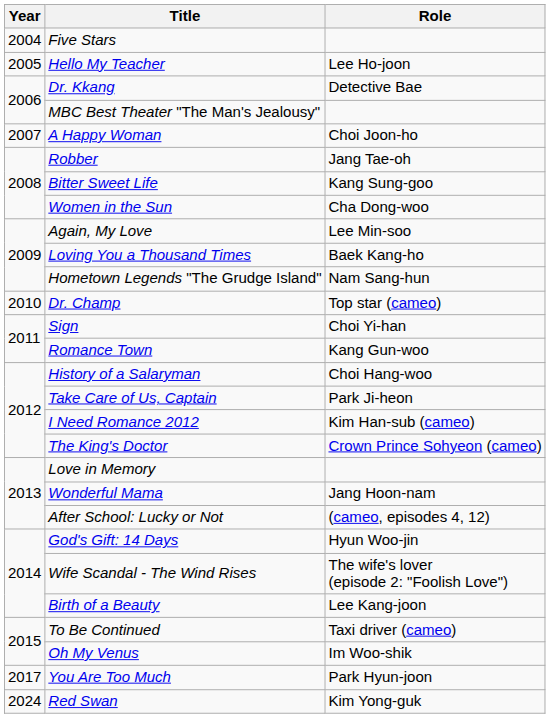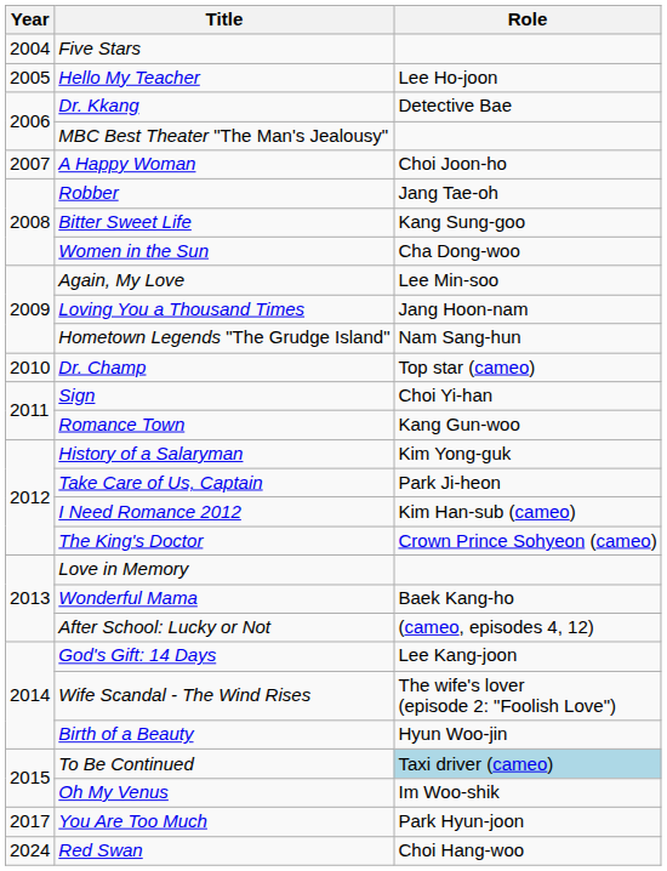 <table class="wikitable plainrowheaders sortable">
 <tr>
 <th>Year</th>
 <th>Title</th>
 <th>Role</th>
 </tr>
 <tr>
 <td>2004</td>
 <td><em>Five Stars</em></td>
 <td></td>
 </tr>
 <tr>
 <td>2005</td>
 <td><em><a href='#'>Hello My Teacher</a></em></td>
 <td>Lee Ho-joon</td>
 </tr>
 <tr>
 <td rowspan=2>2006</td>
 <td><em><a href='#'>Dr. Kkang</a></em></td>
 <td>Detective Bae</td>
 </tr>
 <tr>
 <td><em>MBC Best Theater</em> "The Man's Jealousy"</td>
 <td></td>
 </tr>
 <tr>
 <td>2007</td>
 <td><em><a href='#'>A Happy Woman</a></em></td>
 <td>Choi Joon-ho</td>
 </tr>
 <tr>
 <td rowspan=3>2008</td>
 <td><em><a href='#'>Robber</a></em></td>
 <td>Jang Tae-oh</td>
 </tr>
 <tr>
 <td><em><a href='#'>Bitter Sweet Life</a></em></td>
 <td>Kang Sung-goo</td>
 </tr>
 <tr>
 <td><em><a href='#'>Women in the Sun</a></em></td>
 <td>Cha Dong-woo</td>
 </tr>
 <tr>
 <td rowspan=3>2009</td>
 <td><em>Again, My Love</em> </td>
 <td>Lee Min-soo</td>
 </tr>
 <tr>
 <td><em><a href='#'>Loving You a Thousand Times</a></em></td>
-<td>Baek Kang-ho</td>
+<td>Jang Hoon-nam</td>
 </tr>
 <tr>
 <td><em>Hometown Legends</em> "The Grudge Island"</td>
 <td>Nam Sang-hun</td>
 </tr>
 <tr>
 <td>2010</td>
 <td><em><a href='#'>Dr. Champ</a></em></td>
 <td>Top star (<a href='#'>cameo</a>)</td>
 </tr>
 <tr>
 <td rowspan=2>2011</td>
 <td><em><a href='#'>Sign</a></em></td>
 <td>Choi Yi-han</td>
 </tr>
 <tr>
 <td><em><a href='#'>Romance Town</a></em></td>
 <td>Kang Gun-woo</td>
 </tr>
 <tr>
 <td rowspan=4>2012</td>
 <td><em><a href='#'>History of a Salaryman</a></em></td>
-<td>Choi Hang-woo</td>
+<td>Kim Yong-guk</td>
 </tr>
 <tr>
 <td><em><a href='#'>Take Care of Us, Captain</a></em></td>
 <td>Park Ji-heon</td>
 </tr>
 <tr>
 <td><em><a href='#'>I Need Romance 2012</a></em></td>
 <td>Kim Han-sub (<a href='#'>cameo</a>)</td>
 </tr>
 <tr>
 <td><em><a href='#'>The King's Doctor</a></em></td>
 <td><a href='#'>Crown Prince Sohyeon</a> (<a href='#'>cameo</a>)</td>
 </tr>
 <tr>
 <td rowspan=3>2013</td>
 <td><em>Love in Memory</em></td>
 <td></td>
 </tr>
 <tr>
 <td><em><a href='#'>Wonderful Mama</a></em></td>
-<td>Jang Hoon-nam</td>
+<td>Baek Kang-ho</td>
 </tr>
 <tr>
 <td><em>After School: Lucky or Not</em></td>
 <td>(<a href='#'>cameo</a>, episodes 4, 12)</td>
 </tr>
 <tr>
 <td rowspan=3>2014</td>
 <td><em><a href='#'>God's Gift: 14 Days</a></em></td>
-<td>Hyun Woo-jin</td>
+<td>Lee Kang-joon</td>
 </tr>
 <tr>
 <td><em>Wife Scandal - The Wind Rises</em></td>
 <td>The wife's lover <br> (episode 2: "Foolish Love")</td>
 </tr>
 <tr>
 <td><em><a href='#'>Birth of a Beauty</a></em></td>
-<td>Lee Kang-joon</td>
+<td>Hyun Woo-jin</td>
 </tr>
 <tr>
 <td rowspan=2>2015</td>
 <td><em>To Be Continued</em></td>
-<td>Taxi driver (<a href='#'>cameo</a>)</td>
+<td style="background: lightblue;">Taxi driver (<a href='#'>cameo</a>)</td>
 </tr>
 <tr>
 <td><em><a href='#'>Oh My Venus</a></em></td>
 <td>Im Woo-shik</td>
 </tr>
 <tr>
 <td>2017</td>
 <td><em><a href='#'>You Are Too Much</a></em></td>
 <td>Park Hyun-joon</td>
 </tr>
 <tr>
 <td>2024</td>
 <td><em><a href='#'>Red Swan</a></em></td>
-<td>Kim Yong-guk</td>
+<td>Choi Hang-woo</td>
 </tr>
 </table>
